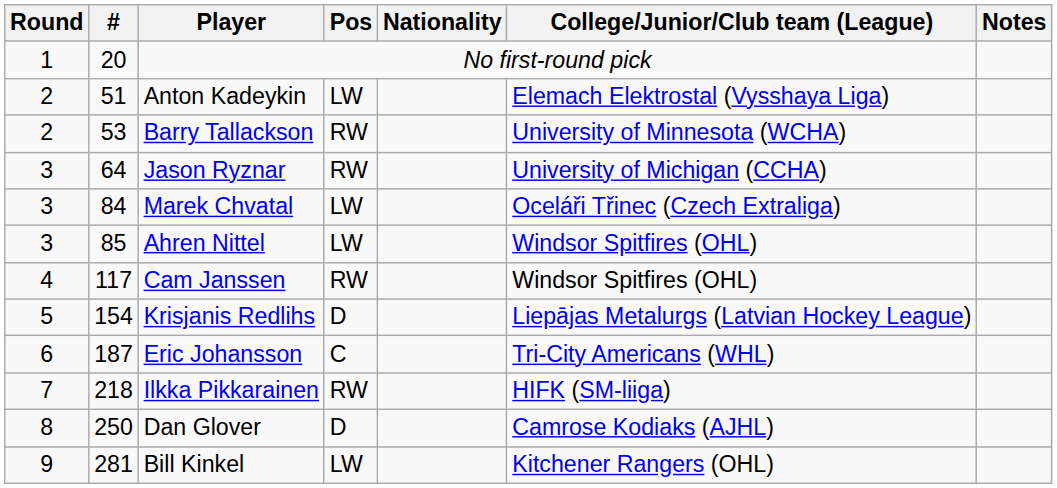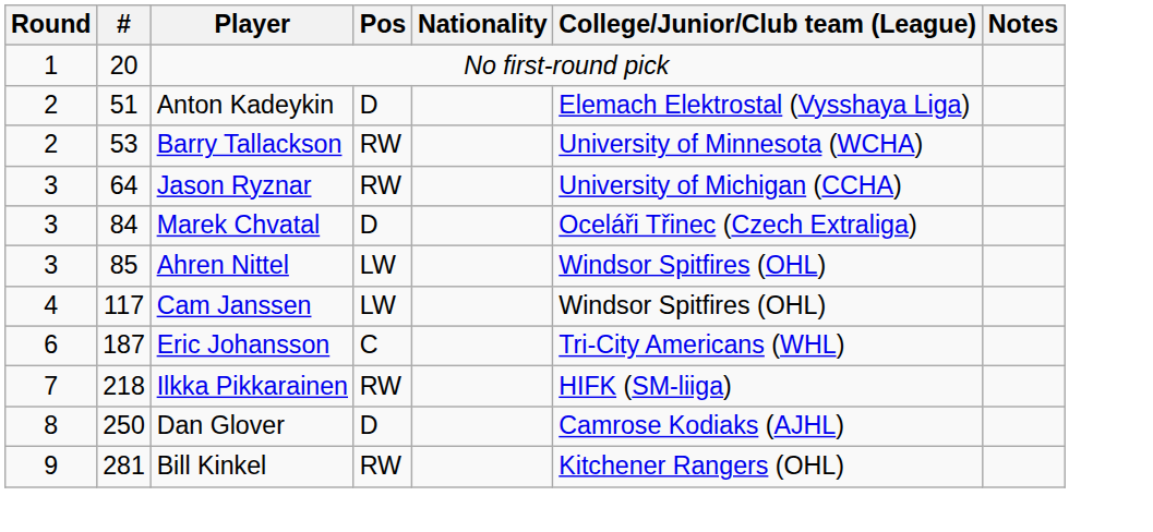 <table class="wikitable">
 <tr>
 <th>Round</th>
 <th>#</th>
 <th>Player</th>
 <th>Pos</th>
 <th>Nationality</th>
 <th>College/Junior/Club team (League)</th>
 <th>Notes</th>
 </tr>
 <tr>
 <td style="text-align:center;">1</td>
 <td style="text-align:center;">20</td>
 <td style="text-align:center;" colspan="4"><em>No first-round pick</em></td>
 <td></td>
 </tr>
 <tr>
 <td style="text-align:center;">2</td>
 <td style="text-align:center;">51</td>
 <td>Anton Kadeykin</td>
-<td>LW</td>
+<td>D</td>
 <td></td>
 <td><a href='#'>Elemach Elektrostal</a> (<a href='#'>Vysshaya Liga</a>)</td>
 <td></td>
 </tr>
 <tr>
 <td style="text-align:center;">2</td>
 <td style="text-align:center;">53</td>
 <td><a href='#'>Barry Tallackson</a></td>
 <td>RW</td>
 <td></td>
 <td><a href='#'>University of Minnesota</a> (<a href='#'>WCHA</a>)</td>
 <td></td>
 </tr>
 <tr>
 <td style="text-align:center;">3</td>
 <td style="text-align:center;">64</td>
 <td><a href='#'>Jason Ryznar</a></td>
 <td>RW</td>
 <td></td>
 <td><a href='#'>University of Michigan</a> (<a href='#'>CCHA</a>)</td>
 <td></td>
 </tr>
 <tr>
 <td style="text-align:center;">3</td>
 <td style="text-align:center;">84</td>
 <td><a href='#'>Marek Chvatal</a></td>
-<td>LW</td>
+<td>D</td>
 <td></td>
 <td><a href='#'>Oceláři Třinec</a> (<a href='#'>Czech Extraliga</a>)</td>
 <td></td>
 </tr>
 <tr>
 <td style="text-align:center;">3</td>
 <td style="text-align:center;">85</td>
 <td><a href='#'>Ahren Nittel</a></td>
 <td>LW</td>
 <td></td>
 <td><a href='#'>Windsor Spitfires</a> (<a href='#'>OHL</a>)</td>
 <td></td>
 </tr>
 <tr>
 <td style="text-align:center;">4</td>
 <td style="text-align:center;">117</td>
 <td><a href='#'>Cam Janssen</a></td>
-<td>RW</td>
+<td>LW</td>
 <td></td>
 <td>Windsor Spitfires (OHL)</td>
-<td></td>
-</tr>
-<tr>
-<td style="text-align:center;">5</td>
-<td style="text-align:center;">154</td>
-<td><a href='#'>Krisjanis Redlihs</a></td>
-<td>D</td>
-<td></td>
-<td><a href='#'>Liepājas Metalurgs</a> (<a href='#'>Latvian Hockey League</a>)</td>
 <td></td>
 </tr>
 <tr>
 <td style="text-align:center;">6</td>
 <td style="text-align:center;">187</td>
 <td><a href='#'>Eric Johansson</a></td>
 <td>C</td>
 <td></td>
 <td><a href='#'>Tri-City Americans</a> (<a href='#'>WHL</a>)</td>
 <td></td>
 </tr>
 <tr>
 <td style="text-align:center;">7</td>
 <td style="text-align:center;">218</td>
 <td><a href='#'>Ilkka Pikkarainen</a></td>
 <td>RW</td>
 <td></td>
 <td><a href='#'>HIFK</a> (<a href='#'>SM-liiga</a>)</td>
 <td></td>
 </tr>
 <tr>
 <td style="text-align:center;">8</td>
 <td style="text-align:center;">250</td>
 <td>Dan Glover</td>
 <td>D</td>
 <td></td>
 <td><a href='#'>Camrose Kodiaks</a> (<a href='#'>AJHL</a>)</td>
 <td></td>
 </tr>
 <tr>
 <td style="text-align:center;">9</td>
 <td style="text-align:center;">281</td>
 <td>Bill Kinkel</td>
-<td>LW</td>
+<td>RW</td>
 <td></td>
 <td><a href='#'>Kitchener Rangers</a> (OHL)</td>
 <td></td>
 </tr>
 </table>
